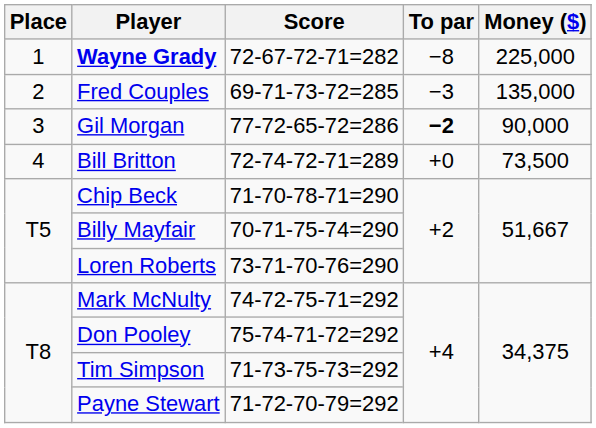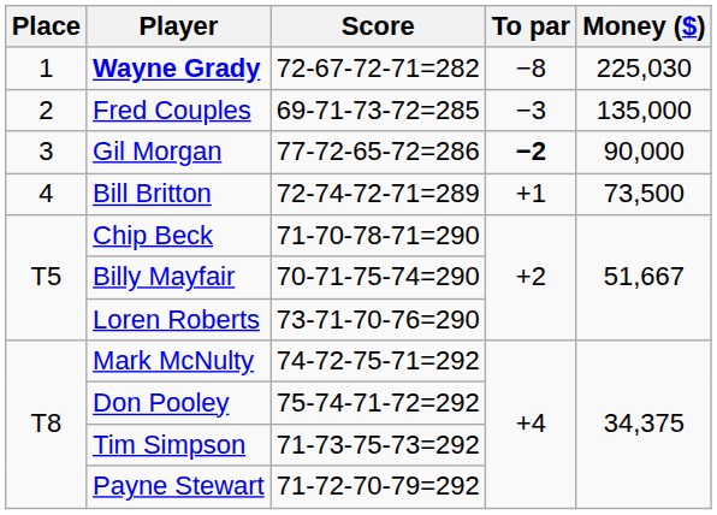 <table class="wikitable">
 <tr>
 <th>Place</th>
 <th>Player</th>
 <th>Score</th>
 <th>To par</th>
 <th>Money (<a href='#'>$</a>)</th>
 </tr>
 <tr>
 <td align="center">1</td>
 <td> <strong><a href='#'>Wayne Grady</a></strong></td>
 <td>72-67-72-71=282</td>
 <td align="center">−8</td>
-<td align=center>225,000</td>
+<td align=center>225,030</td>
 </tr>
 <tr>
 <td align="center">2</td>
 <td> <a href='#'>Fred Couples</a></td>
 <td>69-71-73-72=285</td>
 <td align="center">−3</td>
 <td align=center>135,000</td>
 </tr>
 <tr>
 <td align="center">3</td>
 <td> <a href='#'>Gil Morgan</a></td>
 <td>77-72-65-72=286</td>
 <td align="center"><strong>−2</strong></td>
 <td align=center>90,000</td>
 </tr>
 <tr>
 <td align="center">4</td>
 <td> <a href='#'>Bill Britton</a></td>
 <td>72-74-72-71=289</td>
-<td align="center">+0</td>
+<td align="center">+1</td>
 <td align=center>73,500</td>
 </tr>
 <tr>
 <td rowspan=3 align="center">T5</td>
 <td> <a href='#'>Chip Beck</a></td>
 <td>71-70-78-71=290</td>
 <td rowspan=3 align="center">+2</td>
 <td rowspan=3 align=center>51,667</td>
 </tr>
 <tr>
 <td> <a href='#'>Billy Mayfair</a></td>
 <td>70-71-75-74=290</td>
 </tr>
 <tr>
 <td> <a href='#'>Loren Roberts</a></td>
 <td>73-71-70-76=290</td>
 </tr>
 <tr>
 <td rowspan=4 align="center">T8</td>
 <td> <a href='#'>Mark McNulty</a></td>
 <td>74-72-75-71=292</td>
 <td rowspan=4 align="center">+4</td>
 <td rowspan=4 align=center>34,375</td>
 </tr>
 <tr>
 <td> <a href='#'>Don Pooley</a></td>
 <td>75-74-71-72=292</td>
 </tr>
 <tr>
 <td> <a href='#'>Tim Simpson</a></td>
 <td>71-73-75-73=292</td>
 </tr>
 <tr>
 <td> <a href='#'>Payne Stewart</a></td>
 <td>71-72-70-79=292</td>
 </tr>
 </table>
